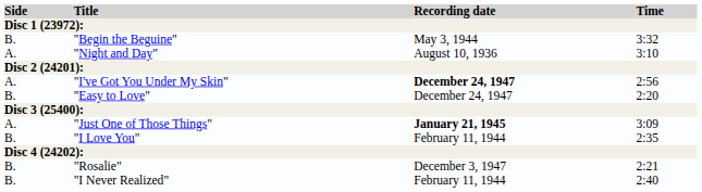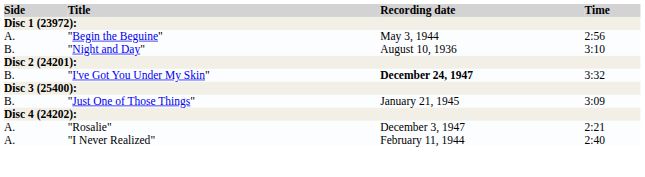 <table border="0" cellpadding="0" cellspacing="0" style="width: 100%; margin: 1em 1em 1em 0; background: #FCFDFF; border-collapse: collapse;">
 <tr bgcolor=#D3D3D4>
 <td width=10%><strong>Side</strong></td>
 <td><strong>Title</strong></td>
 <td><strong>Recording date</strong></td>
 <td><strong>Time</strong></td>
 </tr>
 <tr bgcolor=#F2F0E6>
 <td colspan=4><strong>Disc 1 (23972):</strong></td>
 </tr>
 <tr>
-<td>B.</td>
+<td>A.</td>
 <td>"<a href='#'>Begin the Beguine</a>"</td>
 <td>May 3, 1944</td>
-<td>3:32</td>
+<td>2:56</td>
 </tr>
 <tr>
-<td>A.</td>
+<td>B.</td>
 <td>"<a href='#'>Night and Day</a>"</td>
 <td>August 10, 1936</td>
 <td>3:10</td>
 </tr>
 <tr bgcolor=#F2F0E6>
 <td colspan=4><strong>Disc 2 (24201):</strong></td>
 </tr>
 <tr>
-<td>A.</td>
+<td>B.</td>
 <td>"<a href='#'>I've Got You Under My Skin</a>"</td>
 <td><strong>December 24, 1947</strong></td>
-<td>2:56</td>
-</tr>
-<tr>
-<td>B.</td>
-<td>"<a href='#'>Easy to Love</a>"</td>
-<td>December 24, 1947</td>
-<td>2:20</td>
+<td>3:32</td>
 </tr>
 <tr bgcolor=#F2F0E6>
 <td colspan=4><strong>Disc 3 (25400):</strong></td>
 </tr>
 <tr>
-<td>A.</td>
+<td>B.</td>
 <td>"<a href='#'>Just One of Those Things</a>"</td>
-<td><strong>January 21, 1945</strong></td>
+<td>January 21, 1945</td>
 <td>3:09</td>
-</tr>
-<tr>
-<td>B.</td>
-<td>"<a href='#'>I Love You</a>"</td>
-<td>February 11, 1944</td>
-<td>2:35</td>
 </tr>
 <tr bgcolor=#F2F0E6>
 <td colspan=4><strong>Disc 4 (24202):</strong></td>
 </tr>
 <tr>
-<td>B.</td>
+<td>A.</td>
 <td>"Rosalie"</td>
 <td>December 3, 1947</td>
 <td>2:21</td>
 </tr>
 <tr>
-<td>B.</td>
+<td>A.</td>
 <td>"I Never Realized"</td>
 <td>February 11, 1944</td>
 <td>2:40</td>
 </tr>
 </table>
